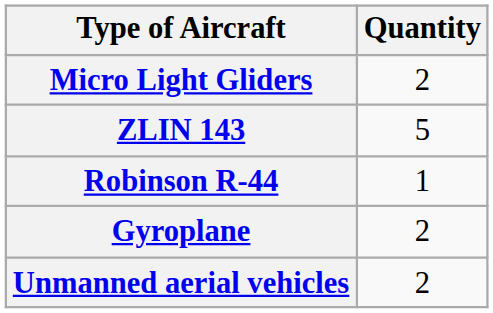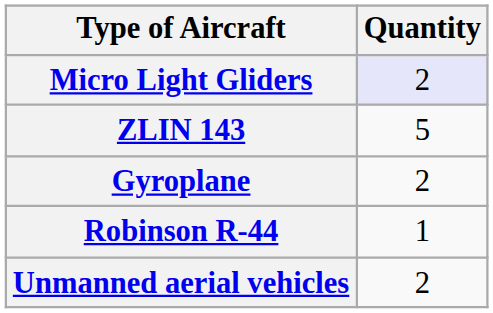 <table style="text-align:center; float: right; font-size:85%; margin-left: 2em;" align="center" class="wikitable">
 <tr>
 <th>Type of Aircraft</th>
 <th>Quantity</th>
 </tr>
 <tr>
 <th><a href='#'>Micro Light Gliders</a></th>
-<td>2</td>
+<td style="background: lavender;">2</td>
 </tr>
 <tr>
 <th><a href='#'>ZLIN 143</a></th>
 <td>5</td>
 </tr>
 <tr>
+<th><a href='#'>Gyroplane</a></th>
+<td>2</td>
+</tr>
+<tr>
 <th><a href='#'>Robinson R-44</a></th>
 <td>1</td>
-</tr>
-<tr>
-<th><a href='#'>Gyroplane</a></th>
-<td>2</td>
 </tr>
 <tr>
 <th><a href='#'>Unmanned aerial vehicles</a></th>
 <td>2</td>
 </tr>
 </table>
